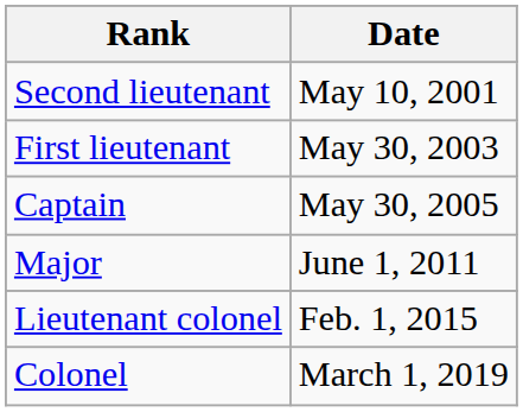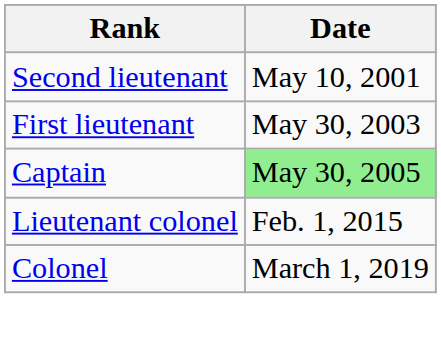 <table class="wikitable">
 <tr>
 <th>Rank</th>
 <th>Date</th>
 </tr>
 <tr>
 <td> <a href='#'>Second lieutenant</a></td>
 <td>May 10, 2001</td>
 </tr>
 <tr>
 <td> <a href='#'>First lieutenant</a></td>
 <td>May 30, 2003</td>
 </tr>
 <tr>
 <td> <a href='#'>Captain</a></td>
-<td>May 30, 2005</td>
-</tr>
-<tr>
-<td> <a href='#'>Major</a></td>
-<td>June 1, 2011</td>
+<td style="background: lightgreen;">May 30, 2005</td>
 </tr>
 <tr>
 <td> <a href='#'>Lieutenant colonel</a></td>
 <td>Feb. 1, 2015</td>
 </tr>
 <tr>
 <td> <a href='#'>Colonel</a></td>
 <td>March 1, 2019</td>
 </tr>
 </table>
